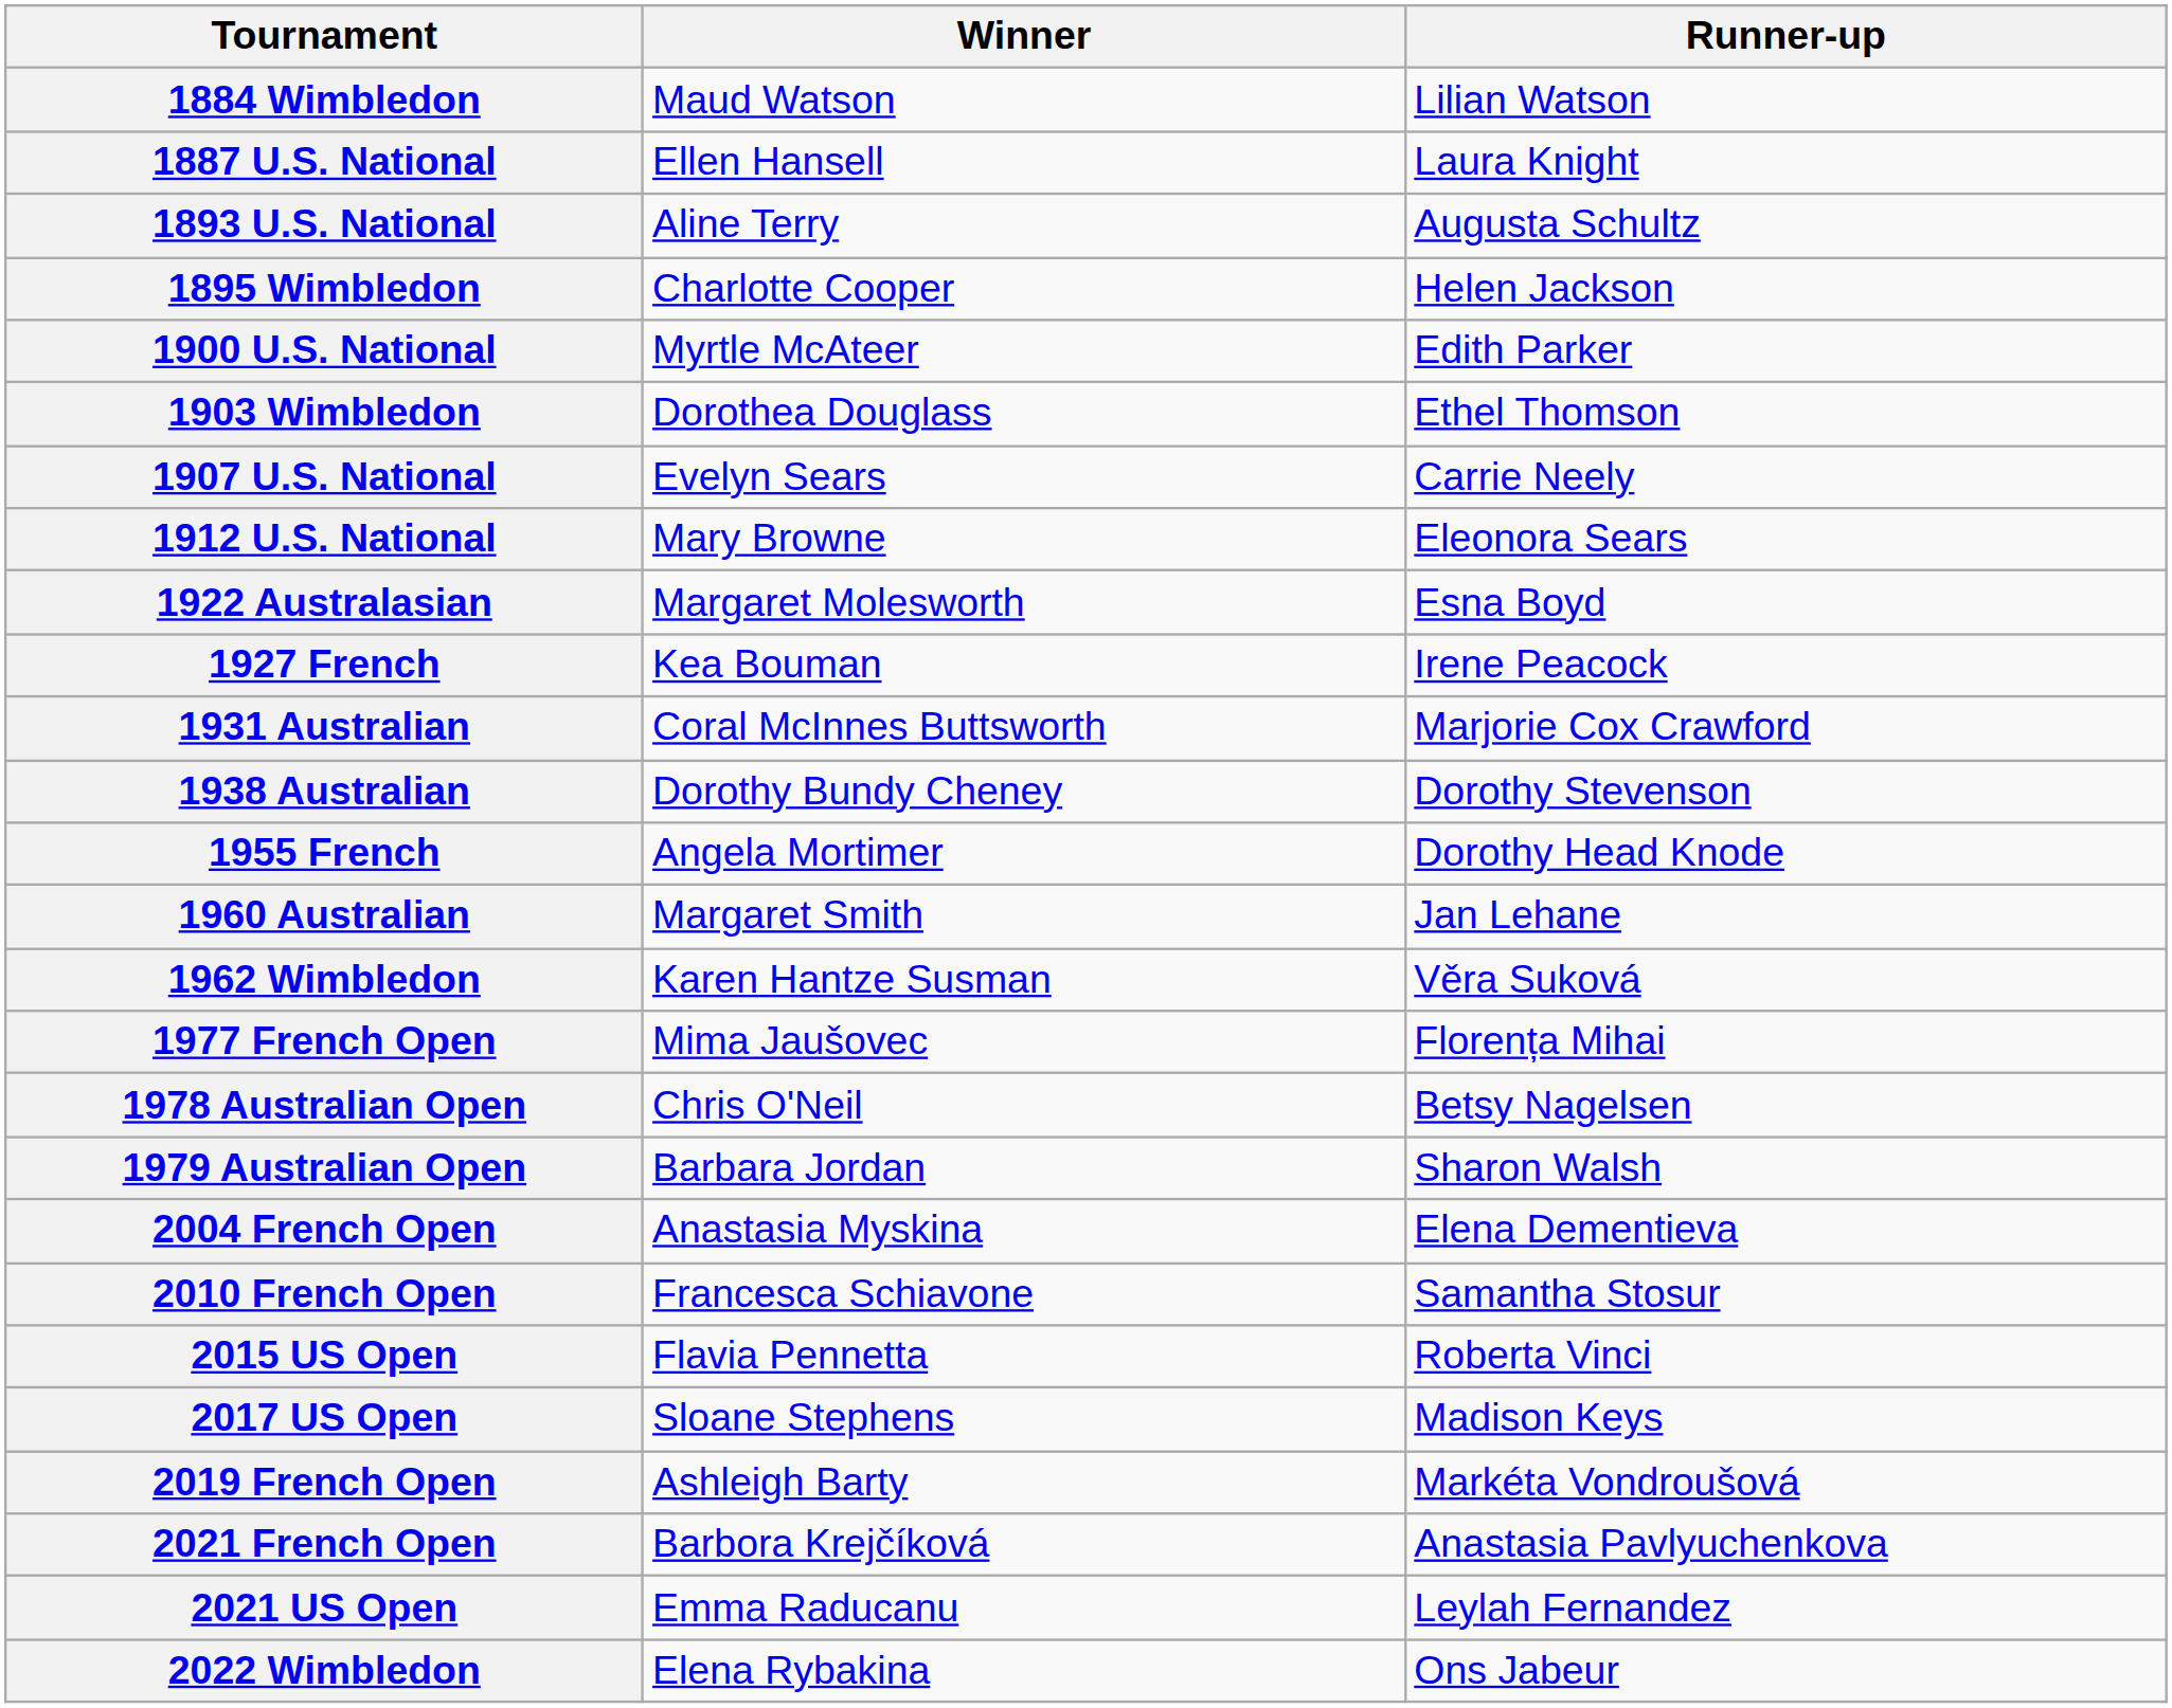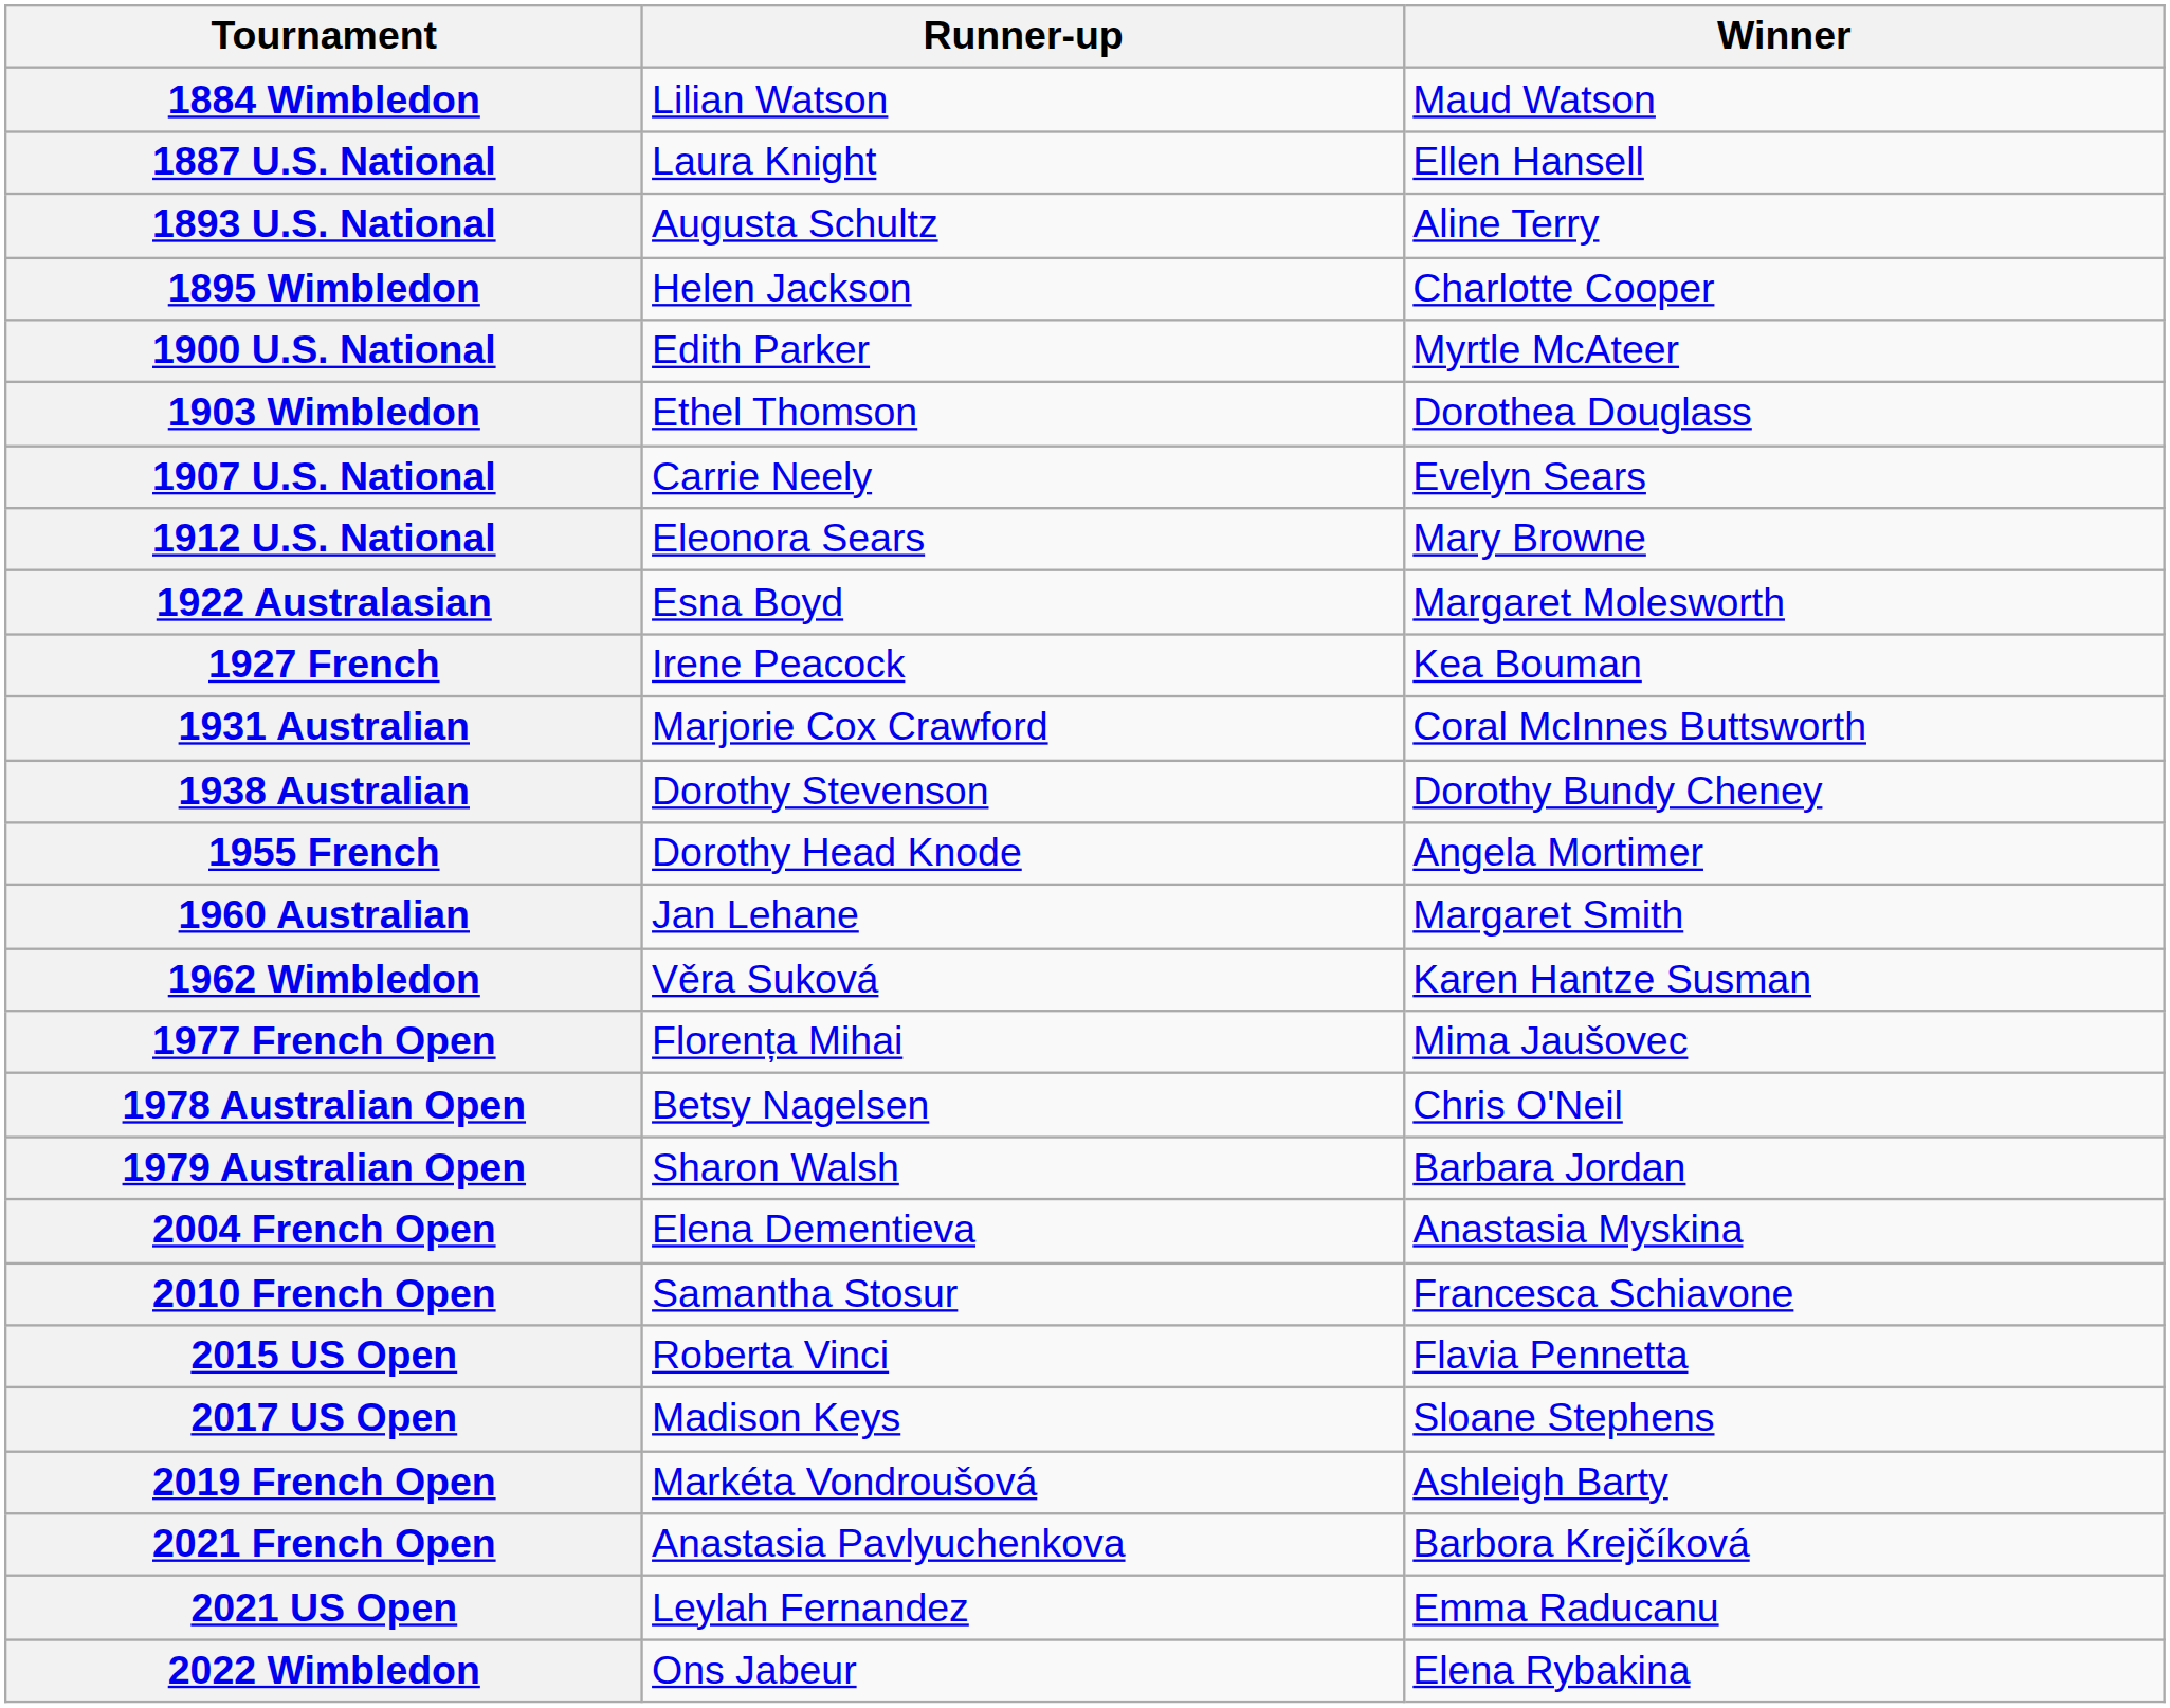 <table class="wikitable plainrowheaders">
 <tr>
 <th width="250">Tournament</th>
+<th width="300">Runner-up</th>
 <th width="300">Winner</th>
-<th width="300">Runner-up</th>
 </tr>
 <tr>
 <th scope="row"><a href='#'>1884 Wimbledon</a></th>
+<td style="text-align: left;"> <a href='#'>Lilian Watson</a></td>
 <td style="text-align: left;"> <a href='#'>Maud Watson</a></td>
-<td style="text-align: left;"> <a href='#'>Lilian Watson</a></td>
 </tr>
 <tr>
 <th scope="row"><a href='#'>1887 U.S. National</a></th>
+<td> <a href='#'>Laura Knight</a></td>
 <td> <a href='#'>Ellen Hansell</a></td>
-<td> <a href='#'>Laura Knight</a></td>
 </tr>
 <tr>
 <th scope="row"><a href='#'>1893 U.S. National</a></th>
+<td> <a href='#'>Augusta Schultz</a></td>
 <td> <a href='#'>Aline Terry</a></td>
-<td> <a href='#'>Augusta Schultz</a></td>
 </tr>
 <tr>
 <th scope="row"><a href='#'>1895 Wimbledon</a></th>
+<td> <a href='#'>Helen Jackson</a></td>
 <td> <a href='#'>Charlotte Cooper</a></td>
-<td> <a href='#'>Helen Jackson</a></td>
 </tr>
 <tr>
 <th scope="row"><a href='#'>1900 U.S. National</a></th>
+<td> <a href='#'>Edith Parker</a></td>
 <td> <a href='#'>Myrtle McAteer</a></td>
-<td> <a href='#'>Edith Parker</a></td>
 </tr>
 <tr>
 <th scope="row"><a href='#'>1903 Wimbledon</a></th>
+<td> <a href='#'>Ethel Thomson</a></td>
 <td> <a href='#'>Dorothea Douglass</a></td>
-<td> <a href='#'>Ethel Thomson</a></td>
 </tr>
 <tr>
 <th scope="row"><a href='#'>1907 U.S. National</a></th>
+<td> <a href='#'>Carrie Neely</a></td>
 <td> <a href='#'>Evelyn Sears</a></td>
-<td> <a href='#'>Carrie Neely</a></td>
 </tr>
 <tr>
 <th scope="row"><a href='#'>1912 U.S. National</a></th>
+<td> <a href='#'>Eleonora Sears</a></td>
 <td> <a href='#'>Mary Browne</a></td>
-<td> <a href='#'>Eleonora Sears</a></td>
 </tr>
 <tr>
 <th scope="row"><a href='#'>1922 Australasian</a></th>
+<td> <a href='#'>Esna Boyd</a></td>
 <td> <a href='#'>Margaret Molesworth</a></td>
-<td> <a href='#'>Esna Boyd</a></td>
 </tr>
 <tr>
 <th scope="row"><a href='#'>1927 French</a></th>
+<td> <a href='#'>Irene Peacock</a></td>
 <td> <a href='#'>Kea Bouman</a></td>
-<td> <a href='#'>Irene Peacock</a></td>
 </tr>
 <tr>
 <th scope="row"><a href='#'>1931 Australian</a></th>
+<td> <a href='#'>Marjorie Cox Crawford</a></td>
 <td> <a href='#'>Coral McInnes Buttsworth</a></td>
-<td> <a href='#'>Marjorie Cox Crawford</a></td>
 </tr>
 <tr>
 <th scope="row"><a href='#'>1938 Australian</a></th>
+<td> <a href='#'>Dorothy Stevenson</a></td>
 <td> <a href='#'>Dorothy Bundy Cheney</a></td>
-<td> <a href='#'>Dorothy Stevenson</a></td>
 </tr>
 <tr>
 <th scope="row"><a href='#'>1955 French</a></th>
+<td> <a href='#'>Dorothy Head Knode</a></td>
 <td> <a href='#'>Angela Mortimer</a></td>
-<td> <a href='#'>Dorothy Head Knode</a></td>
 </tr>
 <tr>
 <th scope="row"><a href='#'>1960 Australian</a></th>
+<td> <a href='#'>Jan Lehane</a></td>
 <td> <a href='#'>Margaret Smith</a></td>
-<td> <a href='#'>Jan Lehane</a></td>
 </tr>
 <tr>
 <th scope="row"><a href='#'>1962 Wimbledon</a></th>
+<td> <a href='#'>Věra Suková</a></td>
 <td> <a href='#'>Karen Hantze Susman</a></td>
-<td> <a href='#'>Věra Suková</a></td>
 </tr>
 <tr>
 <th scope="row"><a href='#'>1977 French Open</a></th>
+<td> <a href='#'>Florența Mihai</a></td>
 <td> <a href='#'>Mima Jaušovec</a></td>
-<td> <a href='#'>Florența Mihai</a></td>
 </tr>
 <tr>
 <th scope="row"><a href='#'>1978 Australian Open</a></th>
+<td> <a href='#'>Betsy Nagelsen</a></td>
 <td> <a href='#'>Chris O'Neil</a></td>
-<td> <a href='#'>Betsy Nagelsen</a></td>
 </tr>
 <tr>
 <th scope="row"><a href='#'>1979 Australian Open</a></th>
+<td> <a href='#'>Sharon Walsh</a></td>
 <td> <a href='#'>Barbara Jordan</a></td>
-<td> <a href='#'>Sharon Walsh</a></td>
 </tr>
 <tr>
 <th scope="row"><a href='#'>2004 French Open</a></th>
+<td> <a href='#'>Elena Dementieva</a></td>
 <td> <a href='#'>Anastasia Myskina</a></td>
-<td> <a href='#'>Elena Dementieva</a></td>
 </tr>
 <tr>
 <th scope="row"><a href='#'>2010 French Open</a></th>
+<td> <a href='#'>Samantha Stosur</a></td>
 <td> <a href='#'>Francesca Schiavone</a></td>
-<td> <a href='#'>Samantha Stosur</a></td>
 </tr>
 <tr>
 <th scope="row"><a href='#'>2015 US Open</a></th>
+<td> <a href='#'>Roberta Vinci</a></td>
 <td> <a href='#'>Flavia Pennetta</a></td>
-<td> <a href='#'>Roberta Vinci</a></td>
 </tr>
 <tr>
 <th scope="row"><a href='#'>2017 US Open</a></th>
+<td> <a href='#'>Madison Keys</a></td>
 <td> <a href='#'>Sloane Stephens</a></td>
-<td> <a href='#'>Madison Keys</a></td>
 </tr>
 <tr>
 <th scope="row"><a href='#'>2019 French Open</a></th>
+<td> <a href='#'>Markéta Vondroušová</a></td>
 <td> <a href='#'>Ashleigh Barty</a></td>
-<td> <a href='#'>Markéta Vondroušová</a></td>
 </tr>
 <tr>
 <th scope="row"><a href='#'>2021 French Open</a></th>
+<td> <a href='#'>Anastasia Pavlyuchenkova</a></td>
 <td> <a href='#'>Barbora Krejčíková</a></td>
-<td> <a href='#'>Anastasia Pavlyuchenkova</a></td>
 </tr>
 <tr>
 <th scope="row"><a href='#'>2021 US Open</a></th>
+<td> <a href='#'>Leylah Fernandez</a></td>
 <td> <a href='#'>Emma Raducanu</a></td>
-<td> <a href='#'>Leylah Fernandez</a></td>
 </tr>
 <tr>
 <th scope="row"><a href='#'>2022 Wimbledon</a></th>
+<td> <a href='#'>Ons Jabeur</a></td>
 <td> <a href='#'>Elena Rybakina</a></td>
-<td> <a href='#'>Ons Jabeur</a></td>
 </tr>
 </table>
